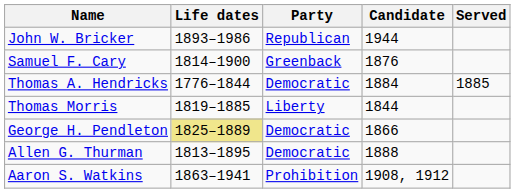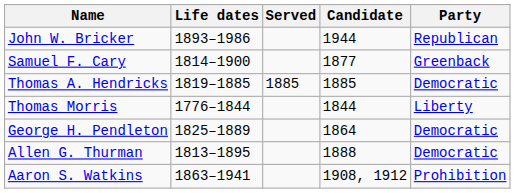 <table class="wikitable">
 <tr>
 <th>Name</th>
 <th>Life dates</th>
+<th>Served</th>
+<th>Candidate</th>
 <th>Party</th>
-<th>Candidate</th>
-<th>Served</th>
 </tr>
 <tr>
 <td><a href='#'>John W. Bricker</a></td>
 <td>1893–1986</td>
+<td> </td>
+<td>1944</td>
 <td><a href='#'>Republican</a></td>
-<td>1944</td>
-<td> </td>
 </tr>
 <tr>
 <td><a href='#'>Samuel F. Cary</a></td>
 <td>1814–1900</td>
+<td> </td>
+<td>1877</td>
 <td><a href='#'>Greenback</a></td>
-<td>1876</td>
-<td> </td>
 </tr>
 <tr>
 <td><a href='#'>Thomas A. Hendricks</a></td>
-<td>1776–1844</td>
+<td>1819–1885</td>
+<td>1885</td>
+<td>1885</td>
 <td><a href='#'>Democratic</a></td>
-<td>1884</td>
-<td>1885</td>
 </tr>
 <tr>
 <td><a href='#'>Thomas Morris</a></td>
-<td>1819–1885</td>
+<td>1776–1844</td>
+<td> </td>
+<td>1844</td>
 <td><a href='#'>Liberty</a></td>
-<td>1844</td>
-<td> </td>
 </tr>
 <tr>
 <td><a href='#'>George H. Pendleton</a></td>
-<td style="background: khaki;">1825–1889</td>
+<td>1825–1889</td>
+<td> </td>
+<td>1864</td>
 <td><a href='#'>Democratic</a></td>
-<td>1866</td>
-<td> </td>
 </tr>
 <tr>
 <td><a href='#'>Allen G. Thurman</a></td>
 <td>1813–1895</td>
+<td> </td>
+<td>1888</td>
 <td><a href='#'>Democratic</a></td>
-<td>1888</td>
-<td> </td>
 </tr>
 <tr>
 <td><a href='#'>Aaron S. Watkins</a></td>
 <td>1863–1941</td>
+<td> </td>
+<td>1908, 1912</td>
 <td><a href='#'>Prohibition</a></td>
-<td>1908, 1912</td>
-<td> </td>
 </tr>
 </table>
